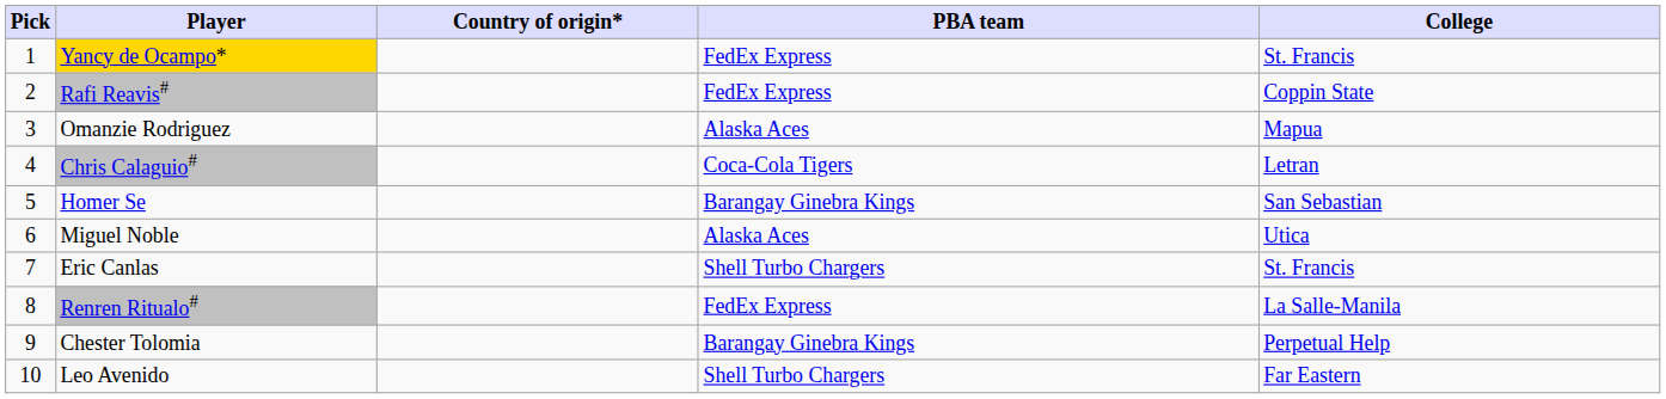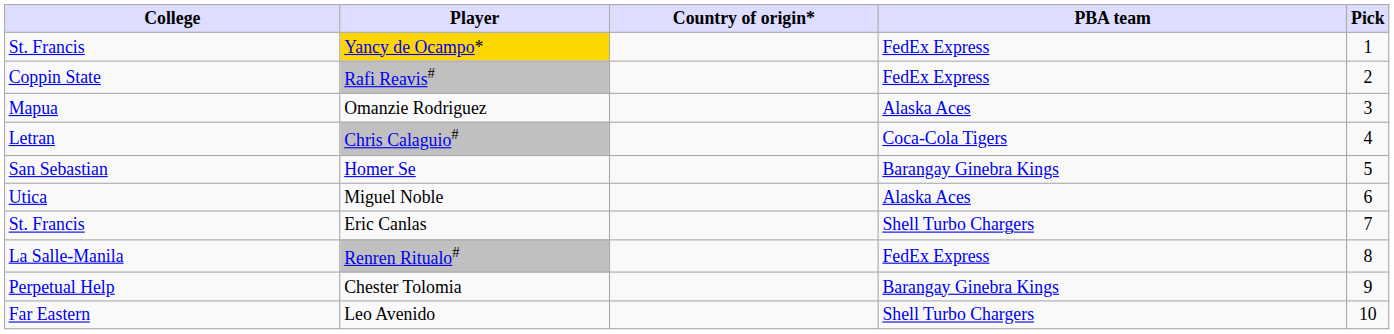 <table class="wikitable">
 <tr>
-<th style="background:#DDDDFF;">Pick</th>
+<th style="background:#DDDDFF;" width="25%">College</th>
 <th style="background:#DDDDFF;" width="20%">Player</th>
 <th style="background:#DDDDFF;" width="20%">Country of origin*</th>
 <th style="background:#DDDDFF;" width="35%">PBA team</th>
-<th style="background:#DDDDFF;" width="25%">College</th>
+<th style="background:#DDDDFF;">Pick</th>
 </tr>
 <tr>
-<td align=center>1</td>
+<td><a href='#'>St. Francis</a></td>
 <td bgcolor=gold><a href='#'>Yancy de Ocampo</a>*</td>
 <td></td>
 <td><a href='#'>FedEx Express</a></td>
-<td><a href='#'>St. Francis</a></td>
+<td align=center>1</td>
 </tr>
 <tr>
-<td align=center>2</td>
+<td><a href='#'>Coppin State</a></td>
 <td bgcolor=silver><a href='#'>Rafi Reavis</a><sup>#</sup></td>
 <td></td>
 <td><a href='#'>FedEx Express</a></td>
-<td><a href='#'>Coppin State</a></td>
+<td align=center>2</td>
 </tr>
 <tr>
-<td align=center>3</td>
+<td><a href='#'>Mapua</a></td>
 <td>Omanzie Rodriguez</td>
 <td></td>
 <td><a href='#'>Alaska Aces</a></td>
-<td><a href='#'>Mapua</a></td>
+<td align=center>3</td>
 </tr>
 <tr>
-<td align=center>4</td>
+<td><a href='#'>Letran</a></td>
 <td bgcolor=silver><a href='#'>Chris Calaguio</a><sup>#</sup></td>
 <td></td>
 <td><a href='#'>Coca-Cola Tigers</a></td>
-<td><a href='#'>Letran</a></td>
+<td align=center>4</td>
 </tr>
 <tr>
-<td align=center>5</td>
+<td><a href='#'>San Sebastian</a></td>
 <td><a href='#'>Homer Se</a></td>
 <td></td>
 <td><a href='#'>Barangay Ginebra Kings</a></td>
-<td><a href='#'>San Sebastian</a></td>
+<td align=center>5</td>
 </tr>
 <tr>
-<td align=center>6</td>
+<td><a href='#'>Utica</a></td>
 <td>Miguel Noble</td>
 <td></td>
 <td><a href='#'>Alaska Aces</a></td>
-<td><a href='#'>Utica</a></td>
+<td align=center>6</td>
 </tr>
 <tr>
-<td align=center>7</td>
+<td><a href='#'>St. Francis</a></td>
 <td>Eric Canlas</td>
 <td></td>
 <td><a href='#'>Shell Turbo Chargers</a></td>
-<td><a href='#'>St. Francis</a></td>
+<td align=center>7</td>
 </tr>
 <tr>
-<td align=center>8</td>
+<td><a href='#'>La Salle-Manila</a></td>
 <td bgcolor=silver><a href='#'>Renren Ritualo</a><sup>#</sup></td>
 <td></td>
 <td><a href='#'>FedEx Express</a></td>
-<td><a href='#'>La Salle-Manila</a></td>
+<td align=center>8</td>
 </tr>
 <tr>
-<td align=center>9</td>
+<td><a href='#'>Perpetual Help</a></td>
 <td>Chester Tolomia</td>
 <td></td>
 <td><a href='#'>Barangay Ginebra Kings</a></td>
-<td><a href='#'>Perpetual Help</a></td>
+<td align=center>9</td>
 </tr>
 <tr>
-<td align=center>10</td>
+<td><a href='#'>Far Eastern</a></td>
 <td>Leo Avenido</td>
 <td></td>
 <td><a href='#'>Shell Turbo Chargers</a></td>
-<td><a href='#'>Far Eastern</a></td>
+<td align=center>10</td>
 </tr>
 </table>
